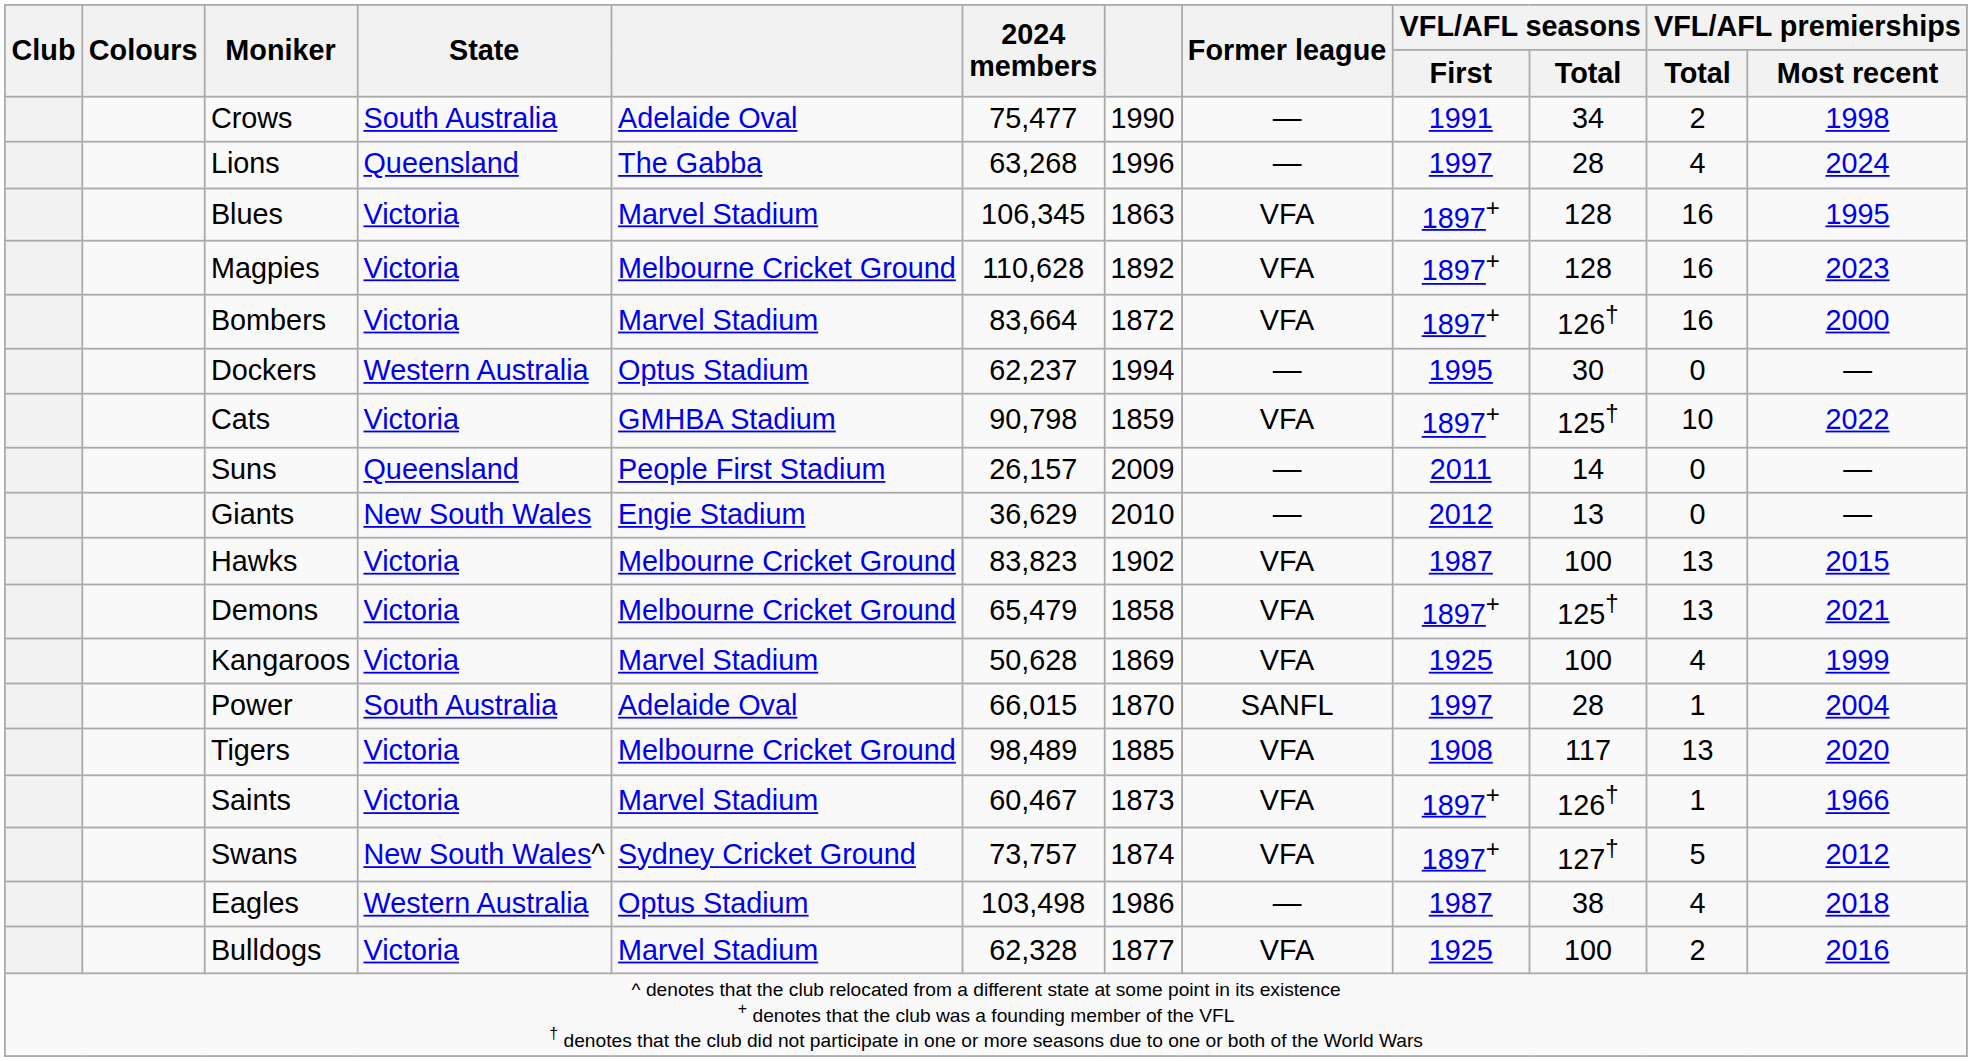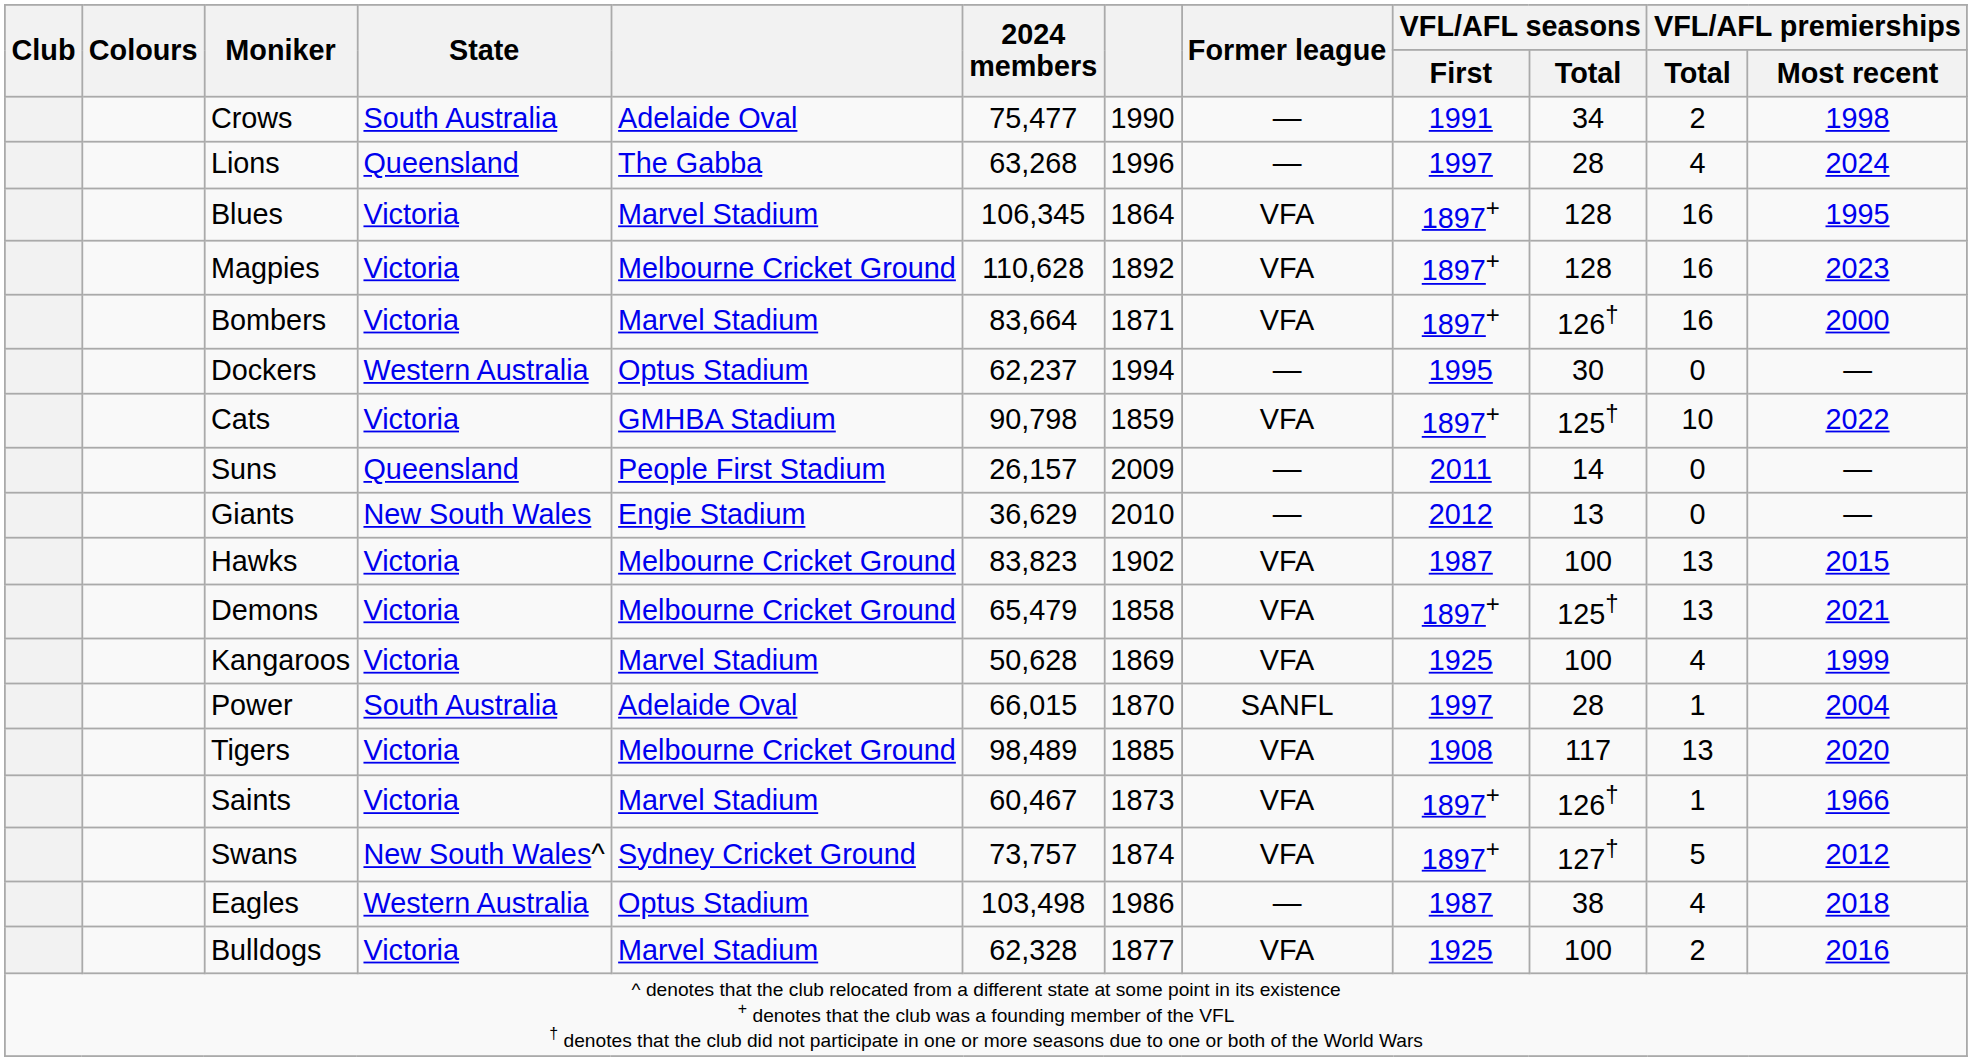 <table class="wikitable plainrowheaders sortable" style=text-align:center>
 <tr>
 <th rowspan=2>Club</th>
 <th rowspan=2 class=unsortable>Colours</th>
 <th rowspan=2>Moniker</th>
 <th rowspan=2>State</th>
 <th rowspan=2></th>
 <th rowspan=2 data-sort-type=number>2024<br>members</th>
 <th rowspan=2></th>
 <th rowspan=2 class=unsortable>Former league</th>
 <th colspan=2>VFL/AFL seasons</th>
 <th colspan=2>VFL/AFL premierships</th>
 </tr>
 <tr>
 <th>First</th>
 <th data-sort-type=number>Total</th>
 <th data-sort-type=number>Total</th>
 <th>Most recent</th>
 </tr>
 <tr>
 <th scope=row style=text-align:left></th>
 <td></td>
 <td align=left>Crows</td>
 <td align=left><a href='#'>South Australia</a></td>
 <td align=left><a href='#'>Adelaide Oval</a></td>
 <td>75,477</td>
 <td>1990</td>
 <td>—</td>
 <td><a href='#'>1991</a></td>
 <td>34</td>
 <td>2</td>
 <td><a href='#'>1998</a></td>
 </tr>
 <tr>
 <th scope=row style=text-align:left></th>
 <td></td>
 <td align=left>Lions</td>
 <td align=left><a href='#'>Queensland</a></td>
 <td align=left><a href='#'>The Gabba</a></td>
 <td>63,268</td>
 <td>1996</td>
 <td>—</td>
 <td><a href='#'>1997</a></td>
 <td>28</td>
 <td>4</td>
 <td><a href='#'>2024</a></td>
 </tr>
 <tr>
 <th scope=row style=text-align:left></th>
 <td></td>
 <td align=left>Blues</td>
 <td align=left><a href='#'>Victoria</a></td>
 <td align=left><a href='#'>Marvel Stadium</a></td>
 <td>106,345</td>
-<td>1863</td>
+<td>1864</td>
 <td>VFA</td>
 <td><a href='#'>1897</a><sup>+</sup></td>
 <td>128</td>
 <td>16</td>
 <td><a href='#'>1995</a></td>
 </tr>
 <tr>
 <th scope=row style=text-align:left></th>
 <td></td>
 <td align=left>Magpies</td>
 <td align=left><a href='#'>Victoria</a></td>
 <td align=left><a href='#'>Melbourne Cricket Ground</a></td>
 <td>110,628</td>
 <td>1892</td>
 <td>VFA</td>
 <td><a href='#'>1897</a><sup>+</sup></td>
 <td>128</td>
 <td>16</td>
 <td><a href='#'>2023</a></td>
 </tr>
 <tr>
 <th scope=row style=text-align:left></th>
 <td></td>
 <td align=left>Bombers</td>
 <td align=left><a href='#'>Victoria</a></td>
 <td align=left><a href='#'>Marvel Stadium</a></td>
 <td>83,664</td>
-<td>1872</td>
+<td>1871</td>
 <td>VFA</td>
 <td><a href='#'>1897</a><sup>+</sup></td>
 <td>126<sup>†</sup></td>
 <td>16</td>
 <td><a href='#'>2000</a></td>
 </tr>
 <tr>
 <th scope=row style=text-align:left></th>
 <td></td>
 <td align=left>Dockers</td>
 <td align=left><a href='#'>Western Australia</a></td>
 <td align=left><a href='#'>Optus Stadium</a></td>
 <td>62,237</td>
 <td>1994</td>
 <td>—</td>
 <td><a href='#'>1995</a></td>
 <td>30</td>
 <td>0</td>
 <td>—</td>
 </tr>
 <tr>
 <th scope=row style=text-align:left></th>
 <td></td>
 <td align=left>Cats</td>
 <td align=left><a href='#'>Victoria</a></td>
 <td align=left><a href='#'>GMHBA Stadium</a></td>
 <td>90,798</td>
 <td>1859</td>
 <td>VFA</td>
 <td><a href='#'>1897</a><sup>+</sup></td>
 <td>125<sup>†</sup></td>
 <td>10</td>
 <td><a href='#'>2022</a></td>
 </tr>
 <tr>
 <th scope=row style=text-align:left></th>
 <td></td>
 <td align=left>Suns</td>
 <td align=left><a href='#'>Queensland</a></td>
 <td align=left><a href='#'>People First Stadium</a></td>
 <td>26,157</td>
 <td>2009</td>
 <td>—</td>
 <td><a href='#'>2011</a></td>
 <td>14</td>
 <td>0</td>
 <td>—</td>
 </tr>
 <tr>
 <th scope=row style=text-align:left></th>
 <td></td>
 <td align=left>Giants</td>
 <td align=left><a href='#'>New South Wales</a></td>
 <td align=left><a href='#'>Engie Stadium</a></td>
 <td>36,629</td>
 <td>2010</td>
 <td>—</td>
 <td><a href='#'>2012</a></td>
 <td>13</td>
 <td>0</td>
 <td>—</td>
 </tr>
 <tr>
 <th scope=row style=text-align:left></th>
 <td></td>
 <td align=left>Hawks</td>
 <td align=left><a href='#'>Victoria</a></td>
 <td align=left><a href='#'>Melbourne Cricket Ground</a></td>
 <td>83,823</td>
 <td>1902</td>
 <td>VFA</td>
 <td><a href='#'>1987</a></td>
 <td>100</td>
 <td>13</td>
 <td><a href='#'>2015</a></td>
 </tr>
 <tr>
 <th scope=row style=text-align:left></th>
 <td></td>
 <td align=left>Demons</td>
 <td align=left><a href='#'>Victoria</a></td>
 <td align=left><a href='#'>Melbourne Cricket Ground</a></td>
 <td>65,479</td>
 <td>1858</td>
 <td>VFA</td>
 <td><a href='#'>1897</a><sup>+</sup></td>
 <td>125<sup>†</sup></td>
 <td>13</td>
 <td><a href='#'>2021</a></td>
 </tr>
 <tr>
 <th scope=row style=text-align:left></th>
 <td></td>
 <td align=left>Kangaroos</td>
 <td align=left><a href='#'>Victoria</a></td>
 <td align=left><a href='#'>Marvel Stadium</a></td>
 <td>50,628</td>
 <td>1869</td>
 <td>VFA</td>
 <td><a href='#'>1925</a></td>
 <td>100</td>
 <td>4</td>
 <td><a href='#'>1999</a></td>
 </tr>
 <tr>
 <th scope=row style=text-align:left></th>
 <td></td>
 <td align=left>Power</td>
 <td align=left><a href='#'>South Australia</a></td>
 <td align=left><a href='#'>Adelaide Oval</a></td>
 <td>66,015</td>
 <td>1870</td>
 <td>SANFL</td>
 <td><a href='#'>1997</a></td>
 <td>28</td>
 <td>1</td>
 <td><a href='#'>2004</a></td>
 </tr>
 <tr>
 <th scope=row style=text-align:left></th>
 <td></td>
 <td align=left>Tigers</td>
 <td align=left><a href='#'>Victoria</a></td>
 <td align=left><a href='#'>Melbourne Cricket Ground</a></td>
 <td>98,489</td>
 <td>1885</td>
 <td>VFA</td>
 <td><a href='#'>1908</a></td>
 <td>117</td>
 <td>13</td>
 <td><a href='#'>2020</a></td>
 </tr>
 <tr>
 <th scope=row style=text-align:left></th>
 <td></td>
 <td align=left>Saints</td>
 <td align=left><a href='#'>Victoria</a></td>
 <td align=left><a href='#'>Marvel Stadium</a></td>
 <td>60,467</td>
 <td>1873</td>
 <td>VFA</td>
 <td><a href='#'>1897</a><sup>+</sup></td>
 <td>126<sup>†</sup></td>
 <td>1</td>
 <td><a href='#'>1966</a></td>
 </tr>
 <tr>
 <th scope=row style=text-align:left></th>
 <td></td>
 <td align=left>Swans</td>
 <td align=left><a href='#'>New South Wales</a>^</td>
 <td align=left><a href='#'>Sydney Cricket Ground</a></td>
 <td>73,757</td>
 <td>1874</td>
 <td>VFA</td>
 <td><a href='#'>1897</a><sup>+</sup></td>
 <td>127<sup>†</sup></td>
 <td>5</td>
 <td><a href='#'>2012</a></td>
 </tr>
 <tr>
 <th scope=row style=text-align:left></th>
 <td></td>
 <td align=left>Eagles</td>
 <td align=left><a href='#'>Western Australia</a></td>
 <td align=left><a href='#'>Optus Stadium</a></td>
 <td>103,498</td>
 <td>1986</td>
 <td>—</td>
 <td><a href='#'>1987</a></td>
 <td>38</td>
 <td>4</td>
 <td><a href='#'>2018</a></td>
 </tr>
 <tr>
 <th scope=row style=text-align:left></th>
 <td></td>
 <td align=left>Bulldogs</td>
 <td align=left><a href='#'>Victoria</a></td>
 <td align=left><a href='#'>Marvel Stadium</a></td>
 <td>62,328</td>
 <td>1877</td>
 <td>VFA</td>
 <td><a href='#'>1925</a></td>
 <td>100</td>
 <td>2</td>
 <td><a href='#'>2016</a></td>
 </tr>
 <tr class=sortbottom>
 <td colspan=12 style="font-size:8pt; text-align:center">^ denotes that the club relocated from a different state at some point in its existence<br><sup>+</sup> denotes that the club was a founding member of the VFL<br><sup>†</sup> denotes that the club did not participate in one or more seasons due to one or both of the World Wars</td>
 </tr>
 </table>
